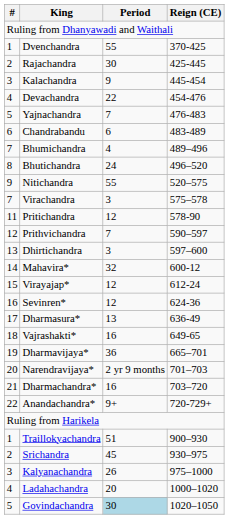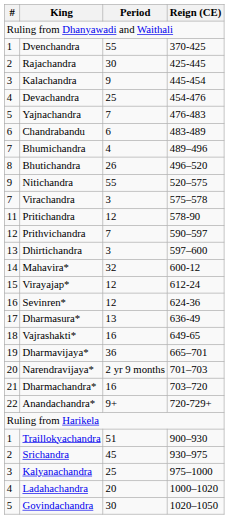 <table class="wikitable">
 <tr>
 <th>#</th>
 <th>King</th>
 <th>Period</th>
 <th>Reign (CE)</th>
 </tr>
 <tr>
 <td colspan="4">Ruling from <a href='#'>Dhanyawadi</a> and <a href='#'>Waithali</a></td>
 </tr>
 <tr>
 <td>1</td>
 <td>Dvenchandra</td>
 <td>55</td>
 <td>370-425</td>
 </tr>
 <tr>
 <td>2</td>
 <td>Rajachandra</td>
 <td>30</td>
 <td>425-445</td>
 </tr>
 <tr>
 <td>3</td>
 <td>Kalachandra</td>
 <td>9</td>
 <td>445-454</td>
 </tr>
 <tr>
 <td>4</td>
 <td>Devachandra</td>
-<td>22</td>
+<td>25</td>
 <td>454-476</td>
 </tr>
 <tr>
 <td>5</td>
 <td>Yajnachandra</td>
 <td>7</td>
 <td>476-483</td>
 </tr>
 <tr>
 <td>6</td>
 <td>Chandrabandu</td>
 <td>6</td>
 <td>483-489</td>
 </tr>
 <tr>
 <td>7</td>
 <td>Bhumichandra</td>
 <td>4</td>
 <td>489–496</td>
 </tr>
 <tr>
 <td>8</td>
 <td>Bhutichandra</td>
-<td>24</td>
+<td>26</td>
 <td>496–520</td>
 </tr>
 <tr>
 <td>9</td>
 <td>Nitichandra</td>
 <td>55</td>
 <td>520–575</td>
 </tr>
 <tr>
 <td>7</td>
 <td>Virachandra</td>
 <td>3</td>
 <td>575–578</td>
 </tr>
 <tr>
 <td>11</td>
 <td>Pritichandra</td>
 <td>12</td>
 <td>578-90</td>
 </tr>
 <tr>
 <td>12</td>
 <td>Prithvichandra</td>
 <td>7</td>
 <td>590–597</td>
 </tr>
 <tr>
 <td>13</td>
 <td>Dhirtichandra</td>
 <td>3</td>
 <td>597–600</td>
 </tr>
 <tr>
 <td>14</td>
 <td>Mahavira*</td>
 <td>32</td>
 <td>600-12</td>
 </tr>
 <tr>
 <td>15</td>
 <td>Virayajap*</td>
 <td>12</td>
 <td>612-24</td>
 </tr>
 <tr>
 <td>16</td>
 <td>Sevinren*</td>
 <td>12</td>
 <td>624-36</td>
 </tr>
 <tr>
 <td>17</td>
 <td>Dharmasura*</td>
 <td>13</td>
 <td>636-49</td>
 </tr>
 <tr>
 <td>18</td>
 <td>Vajrashakti*</td>
 <td>16</td>
 <td>649-65</td>
 </tr>
 <tr>
 <td>19</td>
 <td>Dharmavijaya*</td>
 <td>36</td>
 <td>665–701</td>
 </tr>
 <tr>
 <td>20</td>
 <td>Narendravijaya*</td>
 <td>2 yr 9 months</td>
 <td>701–703</td>
 </tr>
 <tr>
 <td>21</td>
 <td>Dharmachandra*</td>
 <td>16</td>
 <td>703–720</td>
 </tr>
 <tr>
 <td>22</td>
 <td>Anandachandra*</td>
 <td>9+</td>
 <td>720-729+</td>
 </tr>
 <tr>
 <td colspan="4">Ruling from <a href='#'>Harikela</a></td>
 </tr>
 <tr>
 <td>1</td>
 <td><a href='#'>Traillokyachandra</a></td>
 <td>51</td>
 <td>900–930</td>
 </tr>
 <tr>
 <td>2</td>
 <td><a href='#'>Srichandra</a></td>
 <td>45</td>
 <td>930–975</td>
 </tr>
 <tr>
 <td>3</td>
 <td><a href='#'>Kalyanachandra</a></td>
-<td>26</td>
+<td>25</td>
 <td>975–1000</td>
 </tr>
 <tr>
 <td>4</td>
 <td><a href='#'>Ladahachandra</a></td>
 <td>20</td>
 <td>1000–1020</td>
 </tr>
 <tr>
 <td>5</td>
 <td><a href='#'>Govindachandra</a></td>
-<td style="background: lightblue;">30</td>
+<td>30</td>
 <td>1020–1050</td>
 </tr>
 </table>
